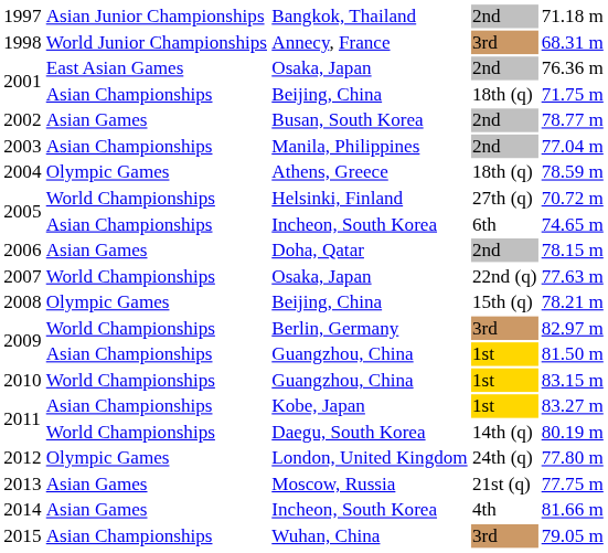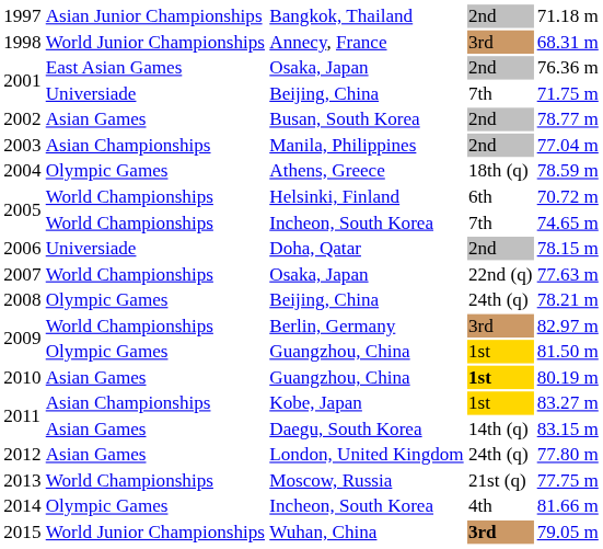 <table>
 <tr>
 <td>1997</td>
 <td><a href='#'>Asian Junior Championships</a></td>
 <td><a href='#'>Bangkok, Thailand</a></td>
 <td bgcolor="silver">2nd</td>
 <td>71.18 m</td>
 </tr>
 <tr>
 <td>1998</td>
 <td><a href='#'>World Junior Championships</a></td>
 <td><a href='#'>Annecy</a>, <a href='#'>France</a></td>
 <td bgcolor="cc9966">3rd</td>
 <td><a href='#'>68.31 m</a></td>
 </tr>
 <tr>
 <td rowspan=2>2001</td>
 <td><a href='#'>East Asian Games</a></td>
 <td><a href='#'>Osaka, Japan</a></td>
 <td bgcolor="silver">2nd</td>
 <td>76.36 m</td>
 </tr>
 <tr>
-<td><a href='#'>Asian Championships</a></td>
+<td><a href='#'>Universiade</a></td>
 <td><a href='#'>Beijing, China</a></td>
-<td>18th (q)</td>
+<td>7th</td>
 <td><a href='#'>71.75 m</a></td>
 </tr>
 <tr>
 <td>2002</td>
 <td><a href='#'>Asian Games</a></td>
 <td><a href='#'>Busan, South Korea</a></td>
 <td bgcolor="silver">2nd</td>
 <td><a href='#'>78.77 m</a></td>
 </tr>
 <tr>
 <td>2003</td>
 <td><a href='#'>Asian Championships</a></td>
 <td><a href='#'>Manila, Philippines</a></td>
 <td bgcolor="silver">2nd</td>
 <td><a href='#'>77.04 m</a></td>
 </tr>
 <tr>
 <td>2004</td>
 <td><a href='#'>Olympic Games</a></td>
 <td><a href='#'>Athens, Greece</a></td>
 <td>18th (q)</td>
 <td><a href='#'>78.59 m</a></td>
 </tr>
 <tr>
 <td rowspan=2>2005</td>
 <td><a href='#'>World Championships</a></td>
 <td><a href='#'>Helsinki, Finland</a></td>
-<td>27th (q)</td>
+<td>6th</td>
 <td><a href='#'>70.72 m</a></td>
 </tr>
 <tr>
-<td><a href='#'>Asian Championships</a></td>
+<td><a href='#'>World Championships</a></td>
 <td><a href='#'>Incheon, South Korea</a></td>
-<td>6th</td>
+<td>7th</td>
 <td><a href='#'>74.65 m</a></td>
 </tr>
 <tr>
 <td>2006</td>
-<td><a href='#'>Asian Games</a></td>
+<td><a href='#'>Universiade</a></td>
 <td><a href='#'>Doha, Qatar</a></td>
 <td bgcolor="silver">2nd</td>
 <td><a href='#'>78.15 m</a></td>
 </tr>
 <tr>
 <td>2007</td>
 <td><a href='#'>World Championships</a></td>
 <td><a href='#'>Osaka, Japan</a></td>
 <td>22nd (q)</td>
 <td><a href='#'>77.63 m</a></td>
 </tr>
 <tr>
 <td>2008</td>
 <td><a href='#'>Olympic Games</a></td>
 <td><a href='#'>Beijing, China</a></td>
-<td>15th (q)</td>
+<td>24th (q)</td>
 <td><a href='#'>78.21 m</a></td>
 </tr>
 <tr>
 <td rowspan=2>2009</td>
 <td><a href='#'>World Championships</a></td>
 <td><a href='#'>Berlin, Germany</a></td>
 <td bgcolor="cc9966">3rd</td>
 <td><a href='#'>82.97 m</a></td>
 </tr>
 <tr>
-<td><a href='#'>Asian Championships</a></td>
+<td><a href='#'>Olympic Games</a></td>
 <td><a href='#'>Guangzhou, China</a></td>
 <td bgcolor=gold>1st</td>
 <td><a href='#'>81.50 m</a></td>
 </tr>
 <tr>
 <td>2010</td>
-<td><a href='#'>World Championships</a></td>
+<td><a href='#'>Asian Games</a></td>
 <td><a href='#'>Guangzhou, China</a></td>
-<td bgcolor=gold>1st</td>
-<td><a href='#'>83.15 m</a></td>
+<td bgcolor=gold><strong>1st</strong></td>
+<td><a href='#'>80.19 m</a></td>
 </tr>
 <tr>
 <td rowspan=2>2011</td>
 <td><a href='#'>Asian Championships</a></td>
 <td><a href='#'>Kobe, Japan</a></td>
 <td bgcolor=gold>1st</td>
 <td><a href='#'>83.27 m</a></td>
 </tr>
 <tr>
-<td><a href='#'>World Championships</a></td>
+<td><a href='#'>Asian Games</a></td>
 <td><a href='#'>Daegu, South Korea</a></td>
 <td>14th (q)</td>
-<td><a href='#'>80.19 m</a></td>
+<td><a href='#'>83.15 m</a></td>
 </tr>
 <tr>
 <td>2012</td>
-<td><a href='#'>Olympic Games</a></td>
+<td><a href='#'>Asian Games</a></td>
 <td><a href='#'>London, United Kingdom</a></td>
 <td>24th (q)</td>
 <td><a href='#'>77.80 m</a></td>
 </tr>
 <tr>
 <td>2013</td>
-<td><a href='#'>Asian Games</a></td>
+<td><a href='#'>World Championships</a></td>
 <td><a href='#'>Moscow, Russia</a></td>
 <td>21st (q)</td>
 <td><a href='#'>77.75 m</a></td>
 </tr>
 <tr>
 <td>2014</td>
-<td><a href='#'>Asian Games</a></td>
+<td><a href='#'>Olympic Games</a></td>
 <td><a href='#'>Incheon, South Korea</a></td>
 <td>4th</td>
 <td><a href='#'>81.66 m</a></td>
 </tr>
 <tr>
 <td>2015</td>
-<td><a href='#'>Asian Championships</a></td>
+<td><a href='#'>World Junior Championships</a></td>
 <td><a href='#'>Wuhan, China</a></td>
-<td bgcolor=cc9966>3rd</td>
+<td bgcolor=cc9966><strong>3rd</strong></td>
 <td><a href='#'>79.05 m</a></td>
 </tr>
 </table>
